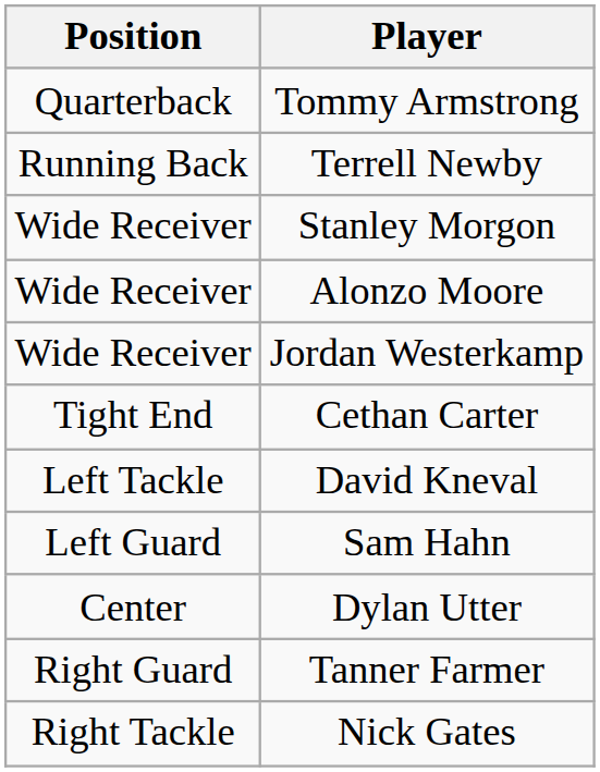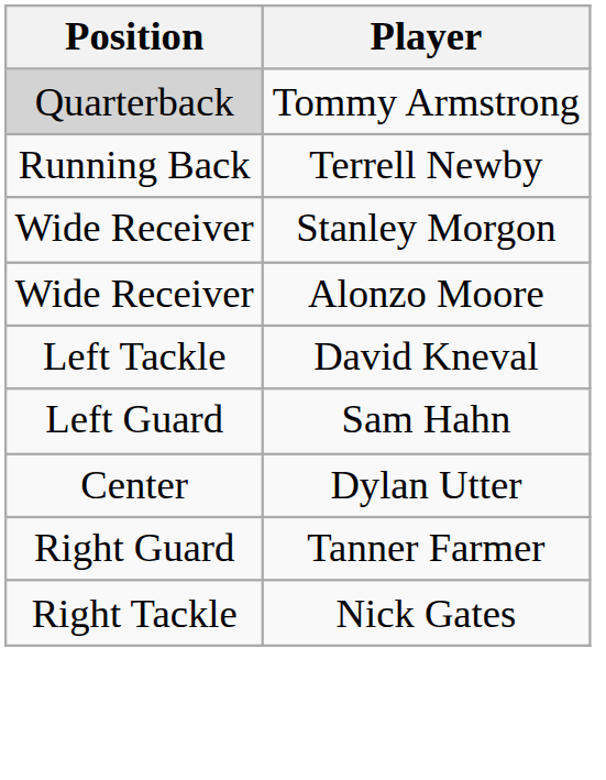 <table class="wikitable" style="text-align: center;">
 <tr>
 <th>Position</th>
 <th>Player</th>
 </tr>
 <tr>
-<td>Quarterback</td>
+<td style="background: lightgrey;">Quarterback</td>
 <td>Tommy Armstrong</td>
 </tr>
 <tr>
 <td>Running Back</td>
 <td>Terrell Newby</td>
 </tr>
 <tr>
 <td>Wide Receiver</td>
 <td>Stanley Morgon</td>
 </tr>
 <tr>
 <td>Wide Receiver</td>
 <td>Alonzo Moore</td>
-</tr>
-<tr>
-<td>Wide Receiver</td>
-<td>Jordan Westerkamp</td>
-</tr>
-<tr>
-<td>Tight End</td>
-<td>Cethan Carter</td>
 </tr>
 <tr>
 <td>Left Tackle</td>
 <td>David Kneval</td>
 </tr>
 <tr>
 <td>Left Guard</td>
 <td>Sam Hahn</td>
 </tr>
 <tr>
 <td>Center</td>
 <td>Dylan Utter</td>
 </tr>
 <tr>
 <td>Right Guard</td>
 <td>Tanner Farmer</td>
 </tr>
 <tr>
 <td>Right Tackle</td>
 <td>Nick Gates</td>
 </tr>
 </table>
